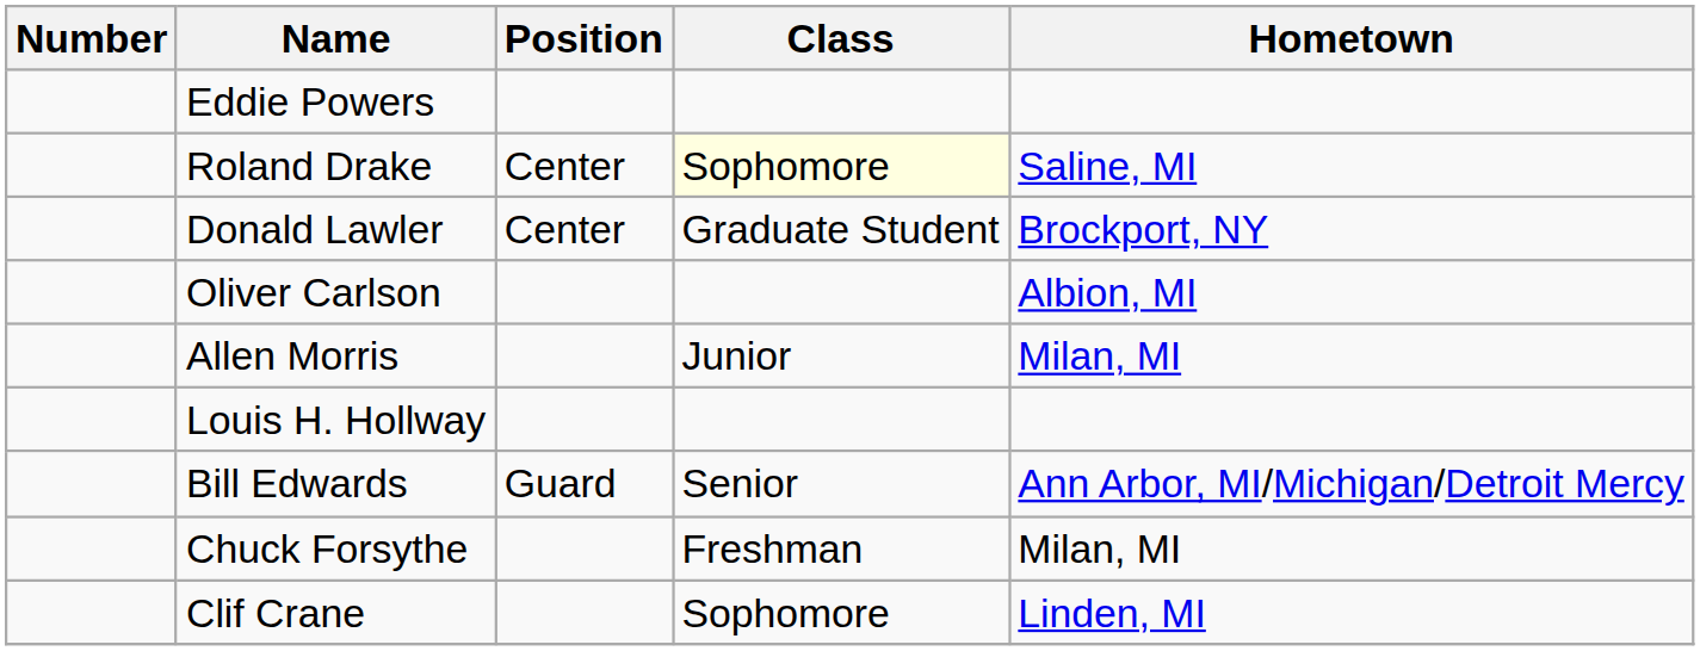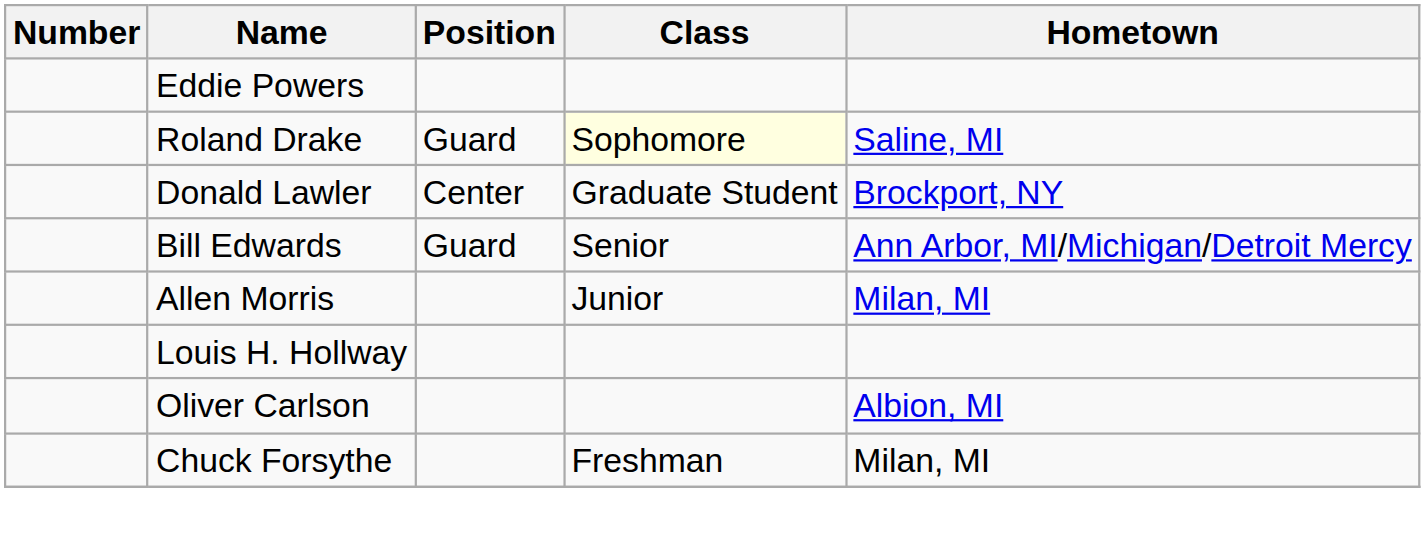 <table class="wikitable" style="font-size: 95%;">
 <tr>
 <th>Number</th>
 <th>Name</th>
 <th>Position</th>
 <th>Class</th>
 <th>Hometown</th>
 </tr>
 <tr>
 <td></td>
 <td>Eddie Powers</td>
 <td></td>
 <td></td>
 <td></td>
 </tr>
 <tr>
 <td></td>
 <td>Roland Drake</td>
-<td>Center</td>
+<td>Guard</td>
 <td style="background: lightyellow;">Sophomore</td>
 <td><a href='#'>Saline, MI</a></td>
 </tr>
 <tr>
 <td></td>
 <td>Donald Lawler</td>
 <td>Center</td>
 <td>Graduate Student</td>
 <td><a href='#'>Brockport, NY</a></td>
 </tr>
 <tr>
 <td></td>
-<td>Oliver Carlson</td>
-<td></td>
-<td></td>
-<td><a href='#'>Albion, MI</a></td>
+<td>Bill Edwards</td>
+<td>Guard</td>
+<td>Senior</td>
+<td><a href='#'>Ann Arbor, MI</a>/<a href='#'>Michigan</a>/<a href='#'>Detroit Mercy</a></td>
 </tr>
 <tr>
 <td></td>
 <td>Allen Morris</td>
 <td></td>
 <td>Junior</td>
 <td><a href='#'>Milan, MI</a></td>
 </tr>
 <tr>
 <td></td>
 <td>Louis H. Hollway</td>
 <td></td>
 <td></td>
 <td></td>
 </tr>
 <tr>
 <td></td>
-<td>Bill Edwards</td>
-<td>Guard</td>
-<td>Senior</td>
-<td><a href='#'>Ann Arbor, MI</a>/<a href='#'>Michigan</a>/<a href='#'>Detroit Mercy</a></td>
+<td>Oliver Carlson</td>
+<td></td>
+<td></td>
+<td><a href='#'>Albion, MI</a></td>
 </tr>
 <tr>
 <td></td>
 <td>Chuck Forsythe</td>
 <td></td>
 <td>Freshman</td>
 <td>Milan, MI</td>
 </tr>
 <tr>
-<td></td>
-<td>Clif Crane</td>
-<td></td>
-<td>Sophomore</td>
-<td><a href='#'>Linden, MI</a></td>
-</tr>
-<tr>
 </tr>
 </table>
